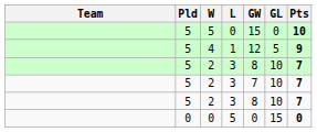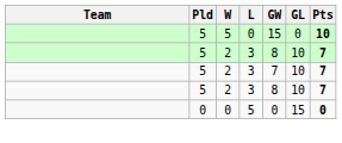 <table class="wikitable" style="text-align:center">
 <tr>
 <th width=200>Team</th>
 <th width=20>Pld</th>
 <th width=20>W</th>
 <th width=20>L</th>
 <th width=20>GW</th>
 <th width=20>GL</th>
 <th width=20>Pts</th>
 </tr>
 <tr bgcolor=ccffcc>
 <td style="text-align:left;"></td>
 <td>5</td>
 <td>5</td>
 <td>0</td>
 <td>15</td>
 <td>0</td>
 <td><strong>10</strong></td>
-</tr>
-<tr bgcolor=ccffcc>
-<td style="text-align:left;"></td>
-<td>5</td>
-<td>4</td>
-<td>1</td>
-<td>12</td>
-<td>5</td>
-<td><strong>9</strong></td>
 </tr>
 <tr bgcolor=ccffcc>
 <td style="text-align:left;"></td>
 <td>5</td>
 <td>2</td>
 <td>3</td>
 <td>8</td>
 <td>10</td>
 <td><strong>7</strong></td>
 </tr>
 <tr>
 <td style="text-align:left;"></td>
 <td>5</td>
 <td>2</td>
 <td>3</td>
 <td>7</td>
 <td>10</td>
 <td><strong>7</strong></td>
 </tr>
 <tr>
 <td style="text-align:left;"></td>
 <td>5</td>
 <td>2</td>
 <td>3</td>
 <td>8</td>
 <td>10</td>
 <td><strong>7</strong></td>
 </tr>
 <tr>
 <td style="text-align:left;"></td>
 <td>0</td>
 <td>0</td>
 <td>5</td>
 <td>0</td>
 <td>15</td>
 <td><strong>0</strong></td>
 </tr>
 </table>
